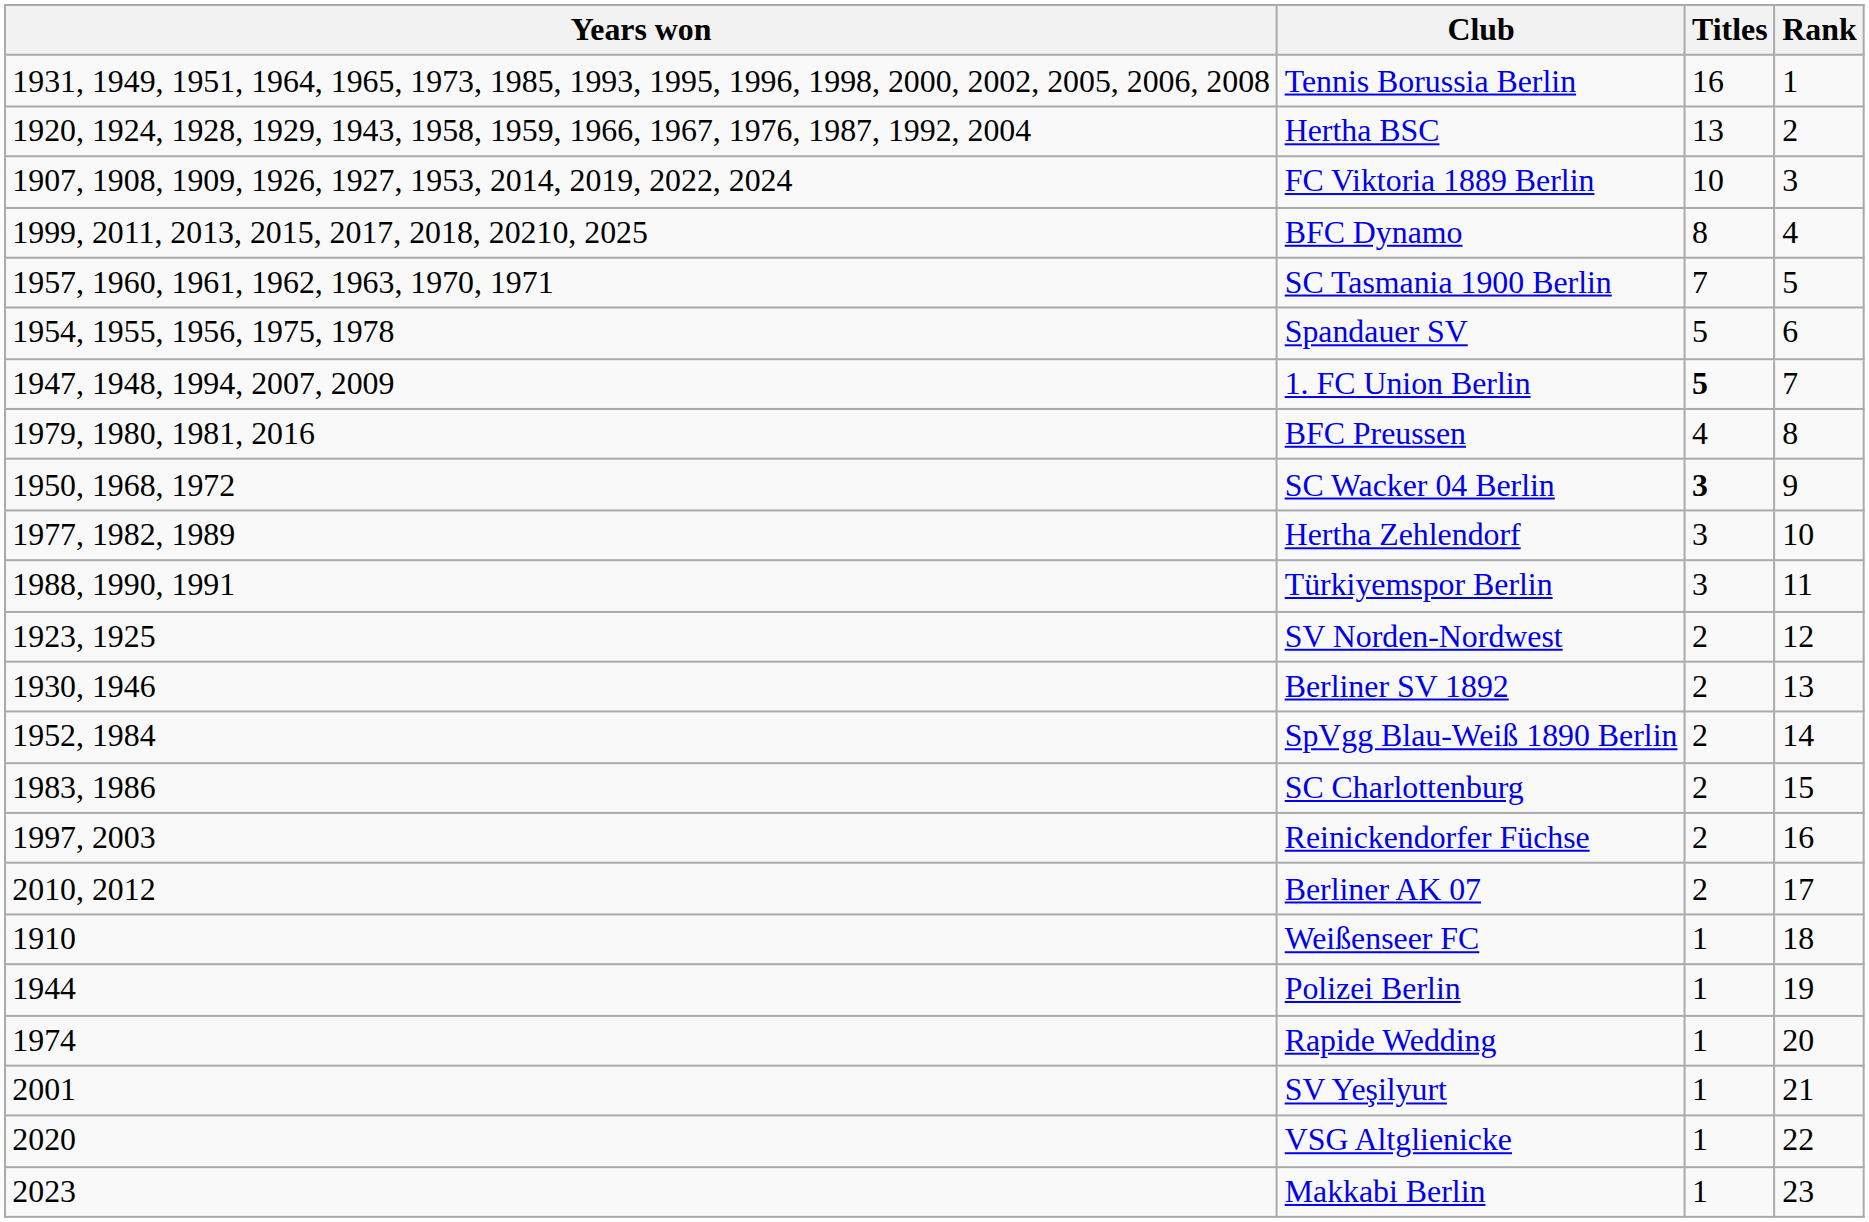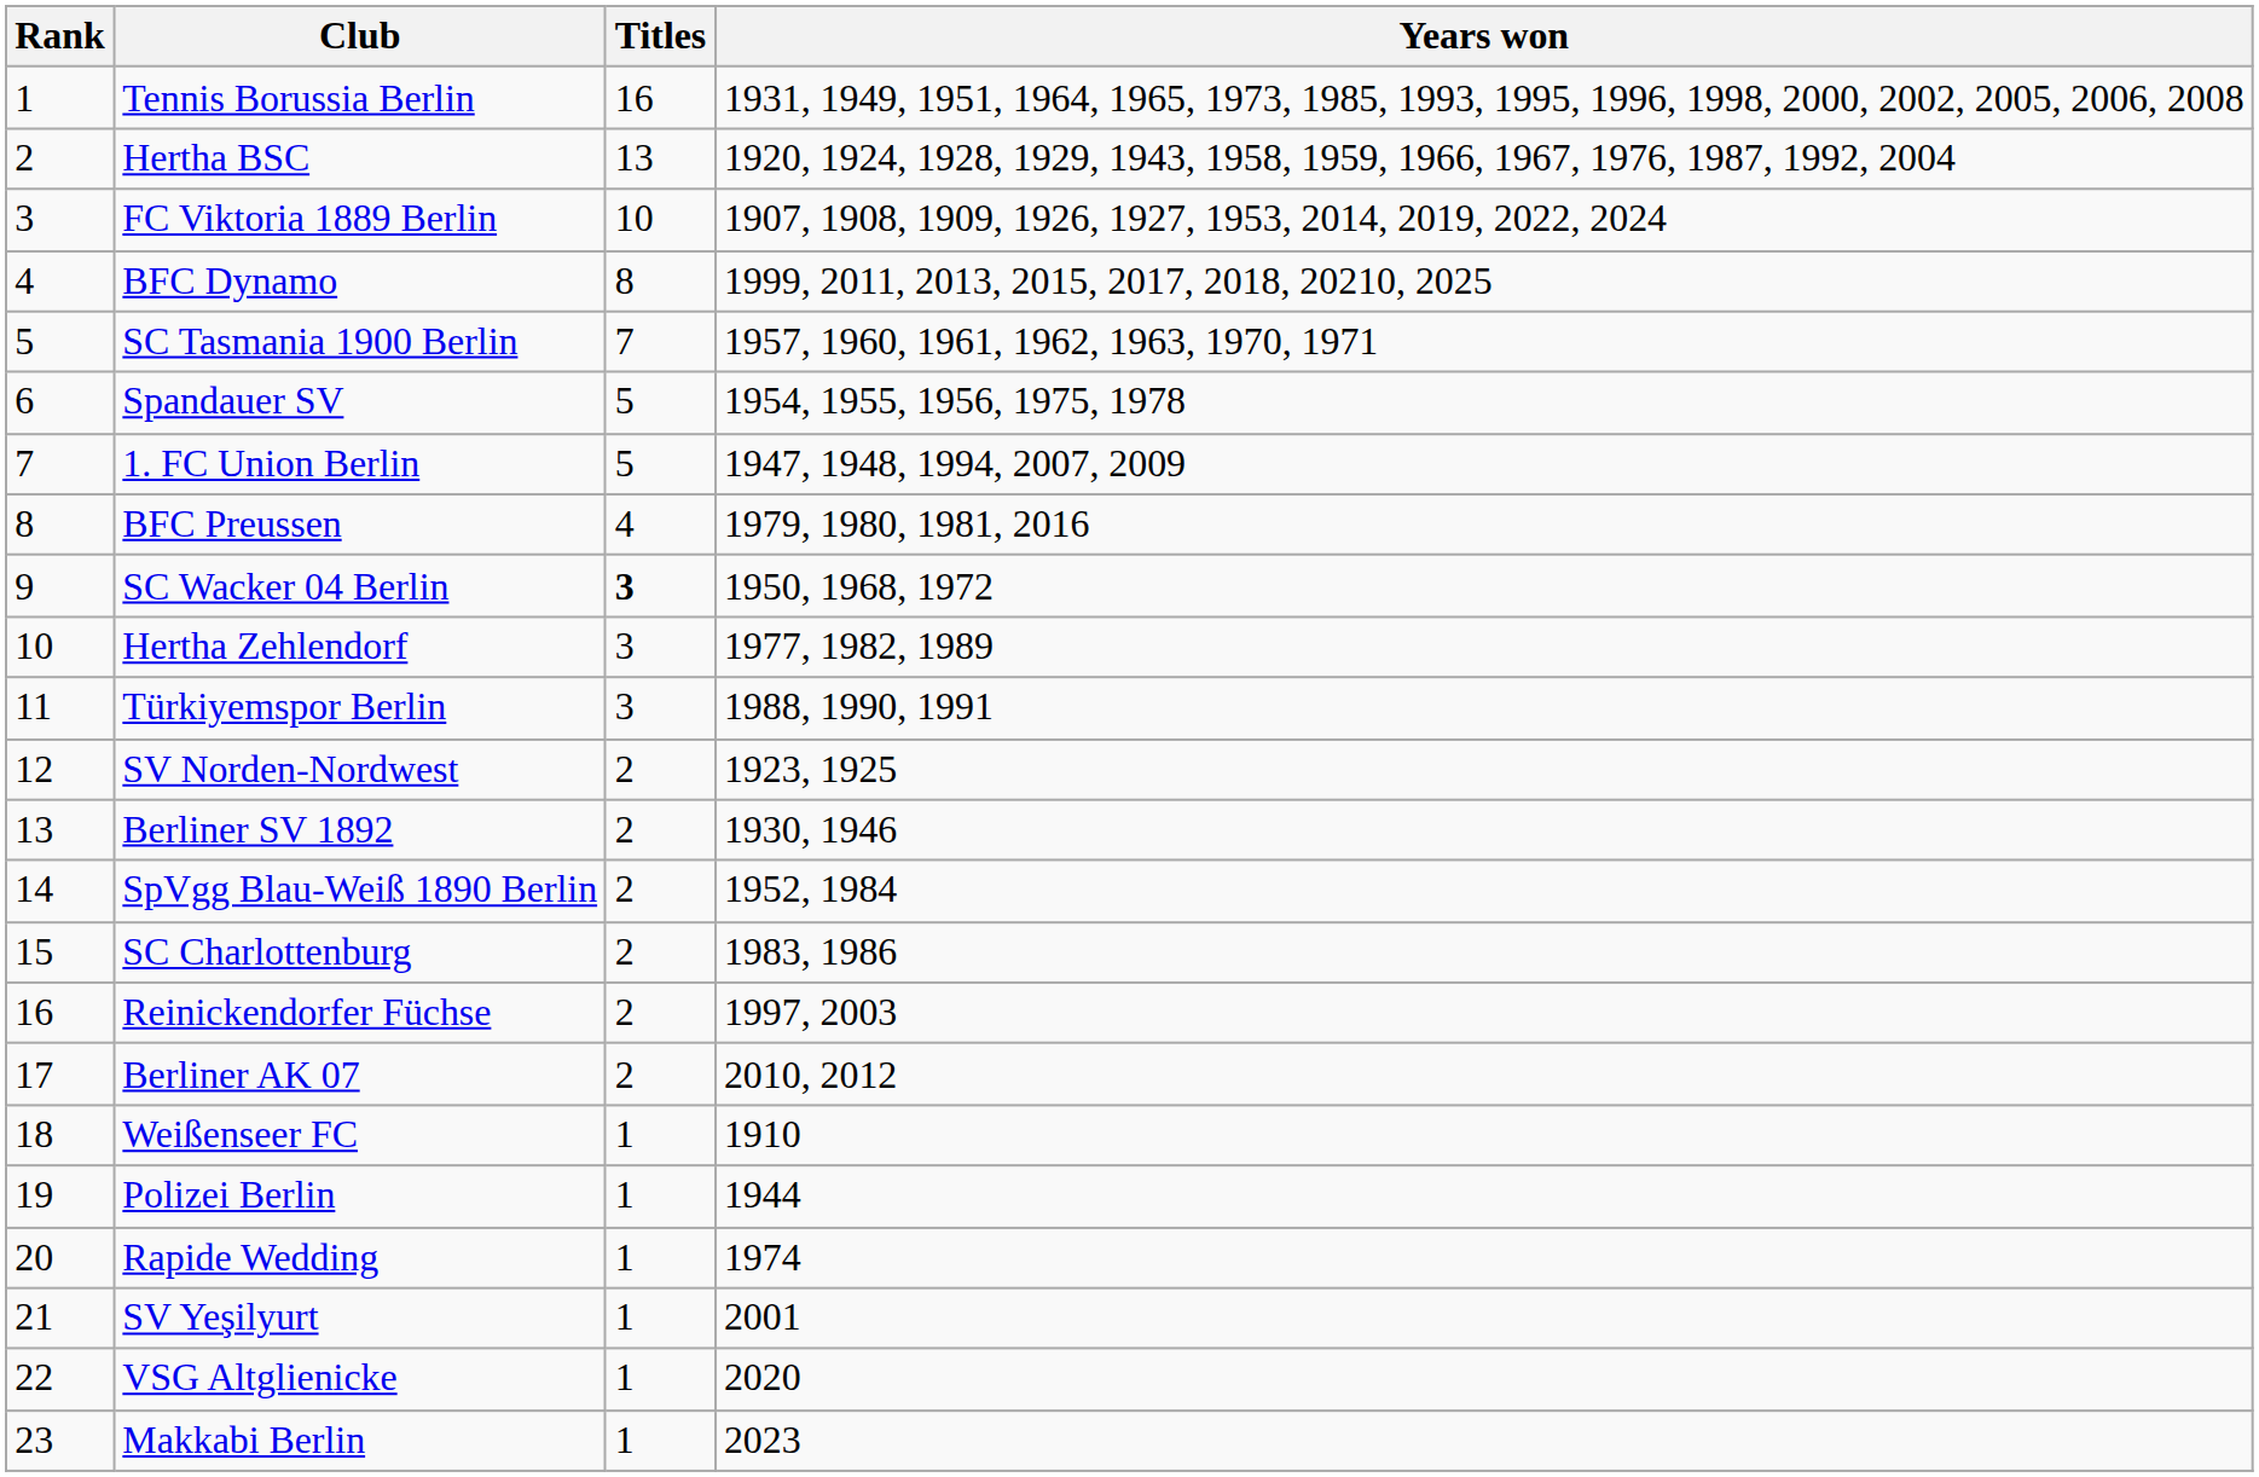 <table class="wikitable">
 <tr>
-<th>Years won</th>
+<th>Rank</th>
 <th>Club</th>
 <th>Titles</th>
-<th>Rank</th>
+<th>Years won</th>
 </tr>
 <tr>
-<td>1931, 1949, 1951, 1964, 1965, 1973, 1985, 1993, 1995, 1996, 1998, 2000, 2002, 2005, 2006, 2008</td>
+<td>1</td>
 <td><a href='#'>Tennis Borussia Berlin</a></td>
 <td>16</td>
-<td>1</td>
+<td>1931, 1949, 1951, 1964, 1965, 1973, 1985, 1993, 1995, 1996, 1998, 2000, 2002, 2005, 2006, 2008</td>
 </tr>
 <tr>
-<td>1920, 1924, 1928, 1929, 1943, 1958, 1959, 1966, 1967, 1976, 1987, 1992, 2004</td>
+<td>2</td>
 <td><a href='#'>Hertha BSC</a></td>
 <td>13</td>
-<td>2</td>
+<td>1920, 1924, 1928, 1929, 1943, 1958, 1959, 1966, 1967, 1976, 1987, 1992, 2004</td>
 </tr>
 <tr>
-<td>1907, 1908, 1909, 1926, 1927, 1953, 2014, 2019, 2022, 2024</td>
+<td>3</td>
 <td><a href='#'>FC Viktoria 1889 Berlin</a></td>
 <td>10</td>
-<td>3</td>
+<td>1907, 1908, 1909, 1926, 1927, 1953, 2014, 2019, 2022, 2024</td>
 </tr>
 <tr>
-<td>1999, 2011, 2013, 2015, 2017, 2018, 20210, 2025</td>
+<td>4</td>
 <td><a href='#'>BFC Dynamo</a></td>
 <td>8</td>
-<td>4</td>
+<td>1999, 2011, 2013, 2015, 2017, 2018, 20210, 2025</td>
 </tr>
 <tr>
-<td>1957, 1960, 1961, 1962, 1963, 1970, 1971</td>
+<td>5</td>
 <td><a href='#'>SC Tasmania 1900 Berlin</a></td>
 <td>7</td>
-<td>5</td>
+<td>1957, 1960, 1961, 1962, 1963, 1970, 1971</td>
 </tr>
 <tr>
-<td>1954, 1955, 1956, 1975, 1978</td>
+<td>6</td>
 <td><a href='#'>Spandauer SV</a></td>
 <td>5</td>
-<td>6</td>
+<td>1954, 1955, 1956, 1975, 1978</td>
 </tr>
 <tr>
+<td>7</td>
+<td><a href='#'>1. FC Union Berlin</a></td>
+<td>5</td>
 <td>1947, 1948, 1994, 2007, 2009</td>
-<td><a href='#'>1. FC Union Berlin</a></td>
-<td><strong>5</strong></td>
-<td>7</td>
 </tr>
 <tr>
-<td>1979, 1980, 1981, 2016</td>
+<td>8</td>
 <td><a href='#'>BFC Preussen</a></td>
 <td>4</td>
-<td>8</td>
+<td>1979, 1980, 1981, 2016</td>
 </tr>
 <tr>
-<td>1950, 1968, 1972</td>
+<td>9</td>
 <td><a href='#'>SC Wacker 04 Berlin</a></td>
 <td><strong>3</strong></td>
-<td>9</td>
+<td>1950, 1968, 1972</td>
 </tr>
 <tr>
-<td>1977, 1982, 1989</td>
+<td>10</td>
 <td><a href='#'>Hertha Zehlendorf</a></td>
 <td>3</td>
-<td>10</td>
+<td>1977, 1982, 1989</td>
 </tr>
 <tr>
-<td>1988, 1990, 1991</td>
+<td>11</td>
 <td><a href='#'>Türkiyemspor Berlin</a></td>
 <td>3</td>
-<td>11</td>
+<td>1988, 1990, 1991</td>
 </tr>
 <tr>
-<td>1923, 1925</td>
+<td>12</td>
 <td><a href='#'>SV Norden-Nordwest</a></td>
 <td>2</td>
-<td>12</td>
+<td>1923, 1925</td>
 </tr>
 <tr>
-<td>1930, 1946</td>
+<td>13</td>
 <td><a href='#'>Berliner SV 1892</a></td>
 <td>2</td>
-<td>13</td>
+<td>1930, 1946</td>
 </tr>
 <tr>
-<td>1952, 1984</td>
+<td>14</td>
 <td><a href='#'>SpVgg Blau-Weiß 1890 Berlin</a></td>
 <td>2</td>
-<td>14</td>
+<td>1952, 1984</td>
 </tr>
 <tr>
-<td>1983, 1986</td>
+<td>15</td>
 <td><a href='#'>SC Charlottenburg</a></td>
 <td>2</td>
-<td>15</td>
+<td>1983, 1986</td>
 </tr>
 <tr>
-<td>1997, 2003</td>
+<td>16</td>
 <td><a href='#'>Reinickendorfer Füchse</a></td>
 <td>2</td>
-<td>16</td>
+<td>1997, 2003</td>
 </tr>
 <tr>
-<td>2010, 2012</td>
+<td>17</td>
 <td><a href='#'>Berliner AK 07</a></td>
 <td>2</td>
-<td>17</td>
+<td>2010, 2012</td>
 </tr>
 <tr>
-<td>1910</td>
+<td>18</td>
 <td><a href='#'>Weißenseer FC</a></td>
 <td>1</td>
-<td>18</td>
+<td>1910</td>
 </tr>
 <tr>
-<td>1944</td>
+<td>19</td>
 <td><a href='#'>Polizei Berlin</a></td>
 <td>1</td>
-<td>19</td>
+<td>1944</td>
 </tr>
 <tr>
-<td>1974</td>
+<td>20</td>
 <td><a href='#'>Rapide Wedding</a></td>
 <td>1</td>
-<td>20</td>
+<td>1974</td>
 </tr>
 <tr>
-<td>2001</td>
+<td>21</td>
 <td><a href='#'>SV Yeşilyurt</a></td>
 <td>1</td>
-<td>21</td>
+<td>2001</td>
 </tr>
 <tr>
-<td>2020</td>
+<td>22</td>
 <td><a href='#'>VSG Altglienicke</a></td>
 <td>1</td>
-<td>22</td>
+<td>2020</td>
 </tr>
 <tr>
-<td>2023</td>
+<td>23</td>
 <td><a href='#'>Makkabi Berlin</a></td>
 <td>1</td>
-<td>23</td>
+<td>2023</td>
 </tr>
 </table>
